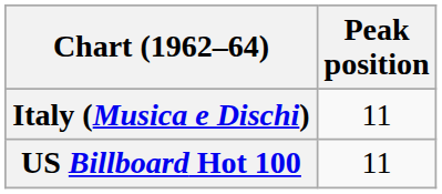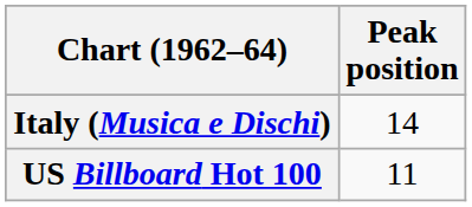 <table class="wikitable plainrowheaders sortable" "style="text-align:center">
 <tr>
 <th>Chart (1962–64)</th>
 <th>Peak<br>position</th>
 </tr>
 <tr>
 <th scope="row">Italy (<em><a href='#'>Musica e Dischi</a></em>)</th>
-<td align="center">11</td>
+<td align="center">14</td>
 </tr>
 <tr>
 <th scope="row">US <a href='#'><em>Billboard</em> Hot 100</a></th>
 <td align="center">11</td>
 </tr>
 </table>
